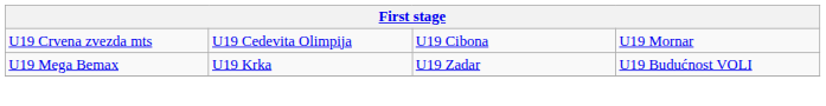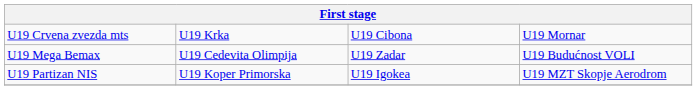 <table class="wikitable" style="white-space: nowrap;">
 <tr>
 <th colspan=4><a href='#'>First stage</a></th>
 </tr>
 <tr>
 <td width=210> <a href='#'>U19 Crvena zvezda mts</a></td>
-<td width=210> <a href='#'>U19 Cedevita Olimpija</a></td>
+<td width=210> <a href='#'>U19 Krka</a></td>
 <td width=210> <a href='#'>U19 Cibona</a></td>
 <td width=210> <a href='#'>U19 Mornar</a></td>
 </tr>
 <tr>
 <td width=210> <a href='#'>U19 Mega Bemax</a></td>
-<td width=210> <a href='#'>U19 Krka</a></td>
+<td width=210> <a href='#'>U19 Cedevita Olimpija</a></td>
 <td width=210> <a href='#'>U19 Zadar</a></td>
 <td width=210> <a href='#'>U19 Budućnost VOLI</a></td>
 </tr>
 <tr>
+<td width=210> <a href='#'>U19 Partizan NIS</a></td>
+<td width=210> <a href='#'>U19 Koper Primorska</a></td>
+<td width=210> <a href='#'>U19 Igokea</a></td>
+<td width=210> <a href='#'>U19 MZT Skopje Aerodrom</a></td>
+</tr>
+<tr>
 </tr>
 </table>
